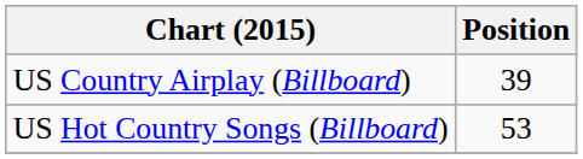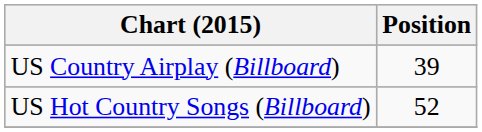 <table class="wikitable sortable">
 <tr>
 <th scope="col">Chart (2015)</th>
 <th scope="col">Position</th>
 </tr>
 <tr>
 <td>US <a href='#'>Country Airplay</a> (<em><a href='#'>Billboard</a></em>)</td>
 <td align="center">39</td>
 </tr>
 <tr>
 <td>US <a href='#'>Hot Country Songs</a> (<em><a href='#'>Billboard</a></em>)</td>
-<td align="center">53</td>
+<td align="center">52</td>
 </tr>
 <tr>
 </tr>
 </table>
